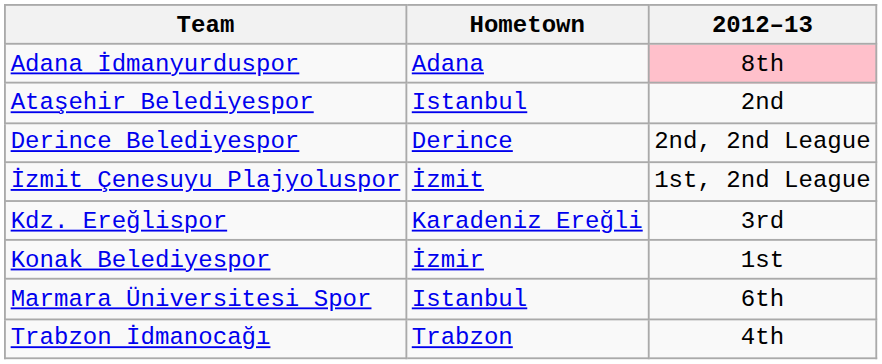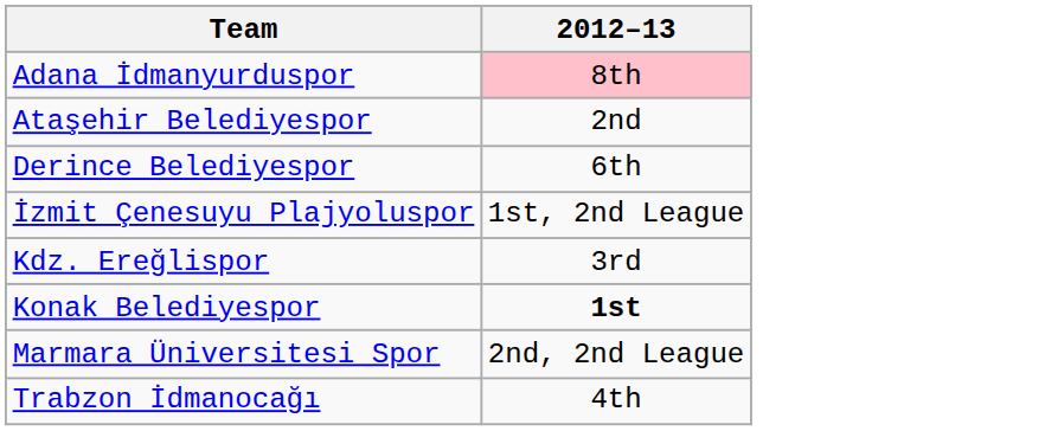 <table class="wikitable sortable">
 <tr>
 <th>Team</th>
-<th>Hometown</th>
 <th data-sort-type="number">2012–13</th>
 </tr>
 <tr>
 <td><a href='#'>Adana İdmanyurduspor</a></td>
-<td><a href='#'>Adana</a></td>
 <td align=center style="background: pink;">8th</td>
 </tr>
 <tr>
 <td><a href='#'>Ataşehir Belediyespor</a></td>
-<td><a href='#'>Istanbul</a></td>
 <td align=center>2nd</td>
 </tr>
 <tr>
 <td><a href='#'>Derince Belediyespor</a></td>
-<td><a href='#'>Derince</a></td>
-<td align=center>2nd, 2nd League</td>
+<td align=center>6th</td>
 </tr>
 <tr>
 <td><a href='#'>İzmit Çenesuyu Plajyoluspor</a></td>
-<td><a href='#'>İzmit</a></td>
 <td align=center>1st, 2nd League</td>
 </tr>
 <tr>
 <td><a href='#'>Kdz. Ereğlispor</a></td>
-<td><a href='#'>Karadeniz Ereğli</a></td>
 <td align=center>3rd</td>
 </tr>
 <tr>
 <td><a href='#'>Konak Belediyespor</a></td>
-<td><a href='#'>İzmir</a></td>
-<td align=center>1st</td>
+<td align=center><strong>1st</strong></td>
 </tr>
 <tr>
 <td><a href='#'>Marmara Üniversitesi Spor</a></td>
-<td><a href='#'>Istanbul</a></td>
-<td align=center>6th</td>
+<td align=center>2nd, 2nd League</td>
 </tr>
 <tr>
 <td><a href='#'>Trabzon İdmanocağı</a></td>
-<td><a href='#'>Trabzon</a></td>
 <td align=center>4th</td>
 </tr>
 </table>
